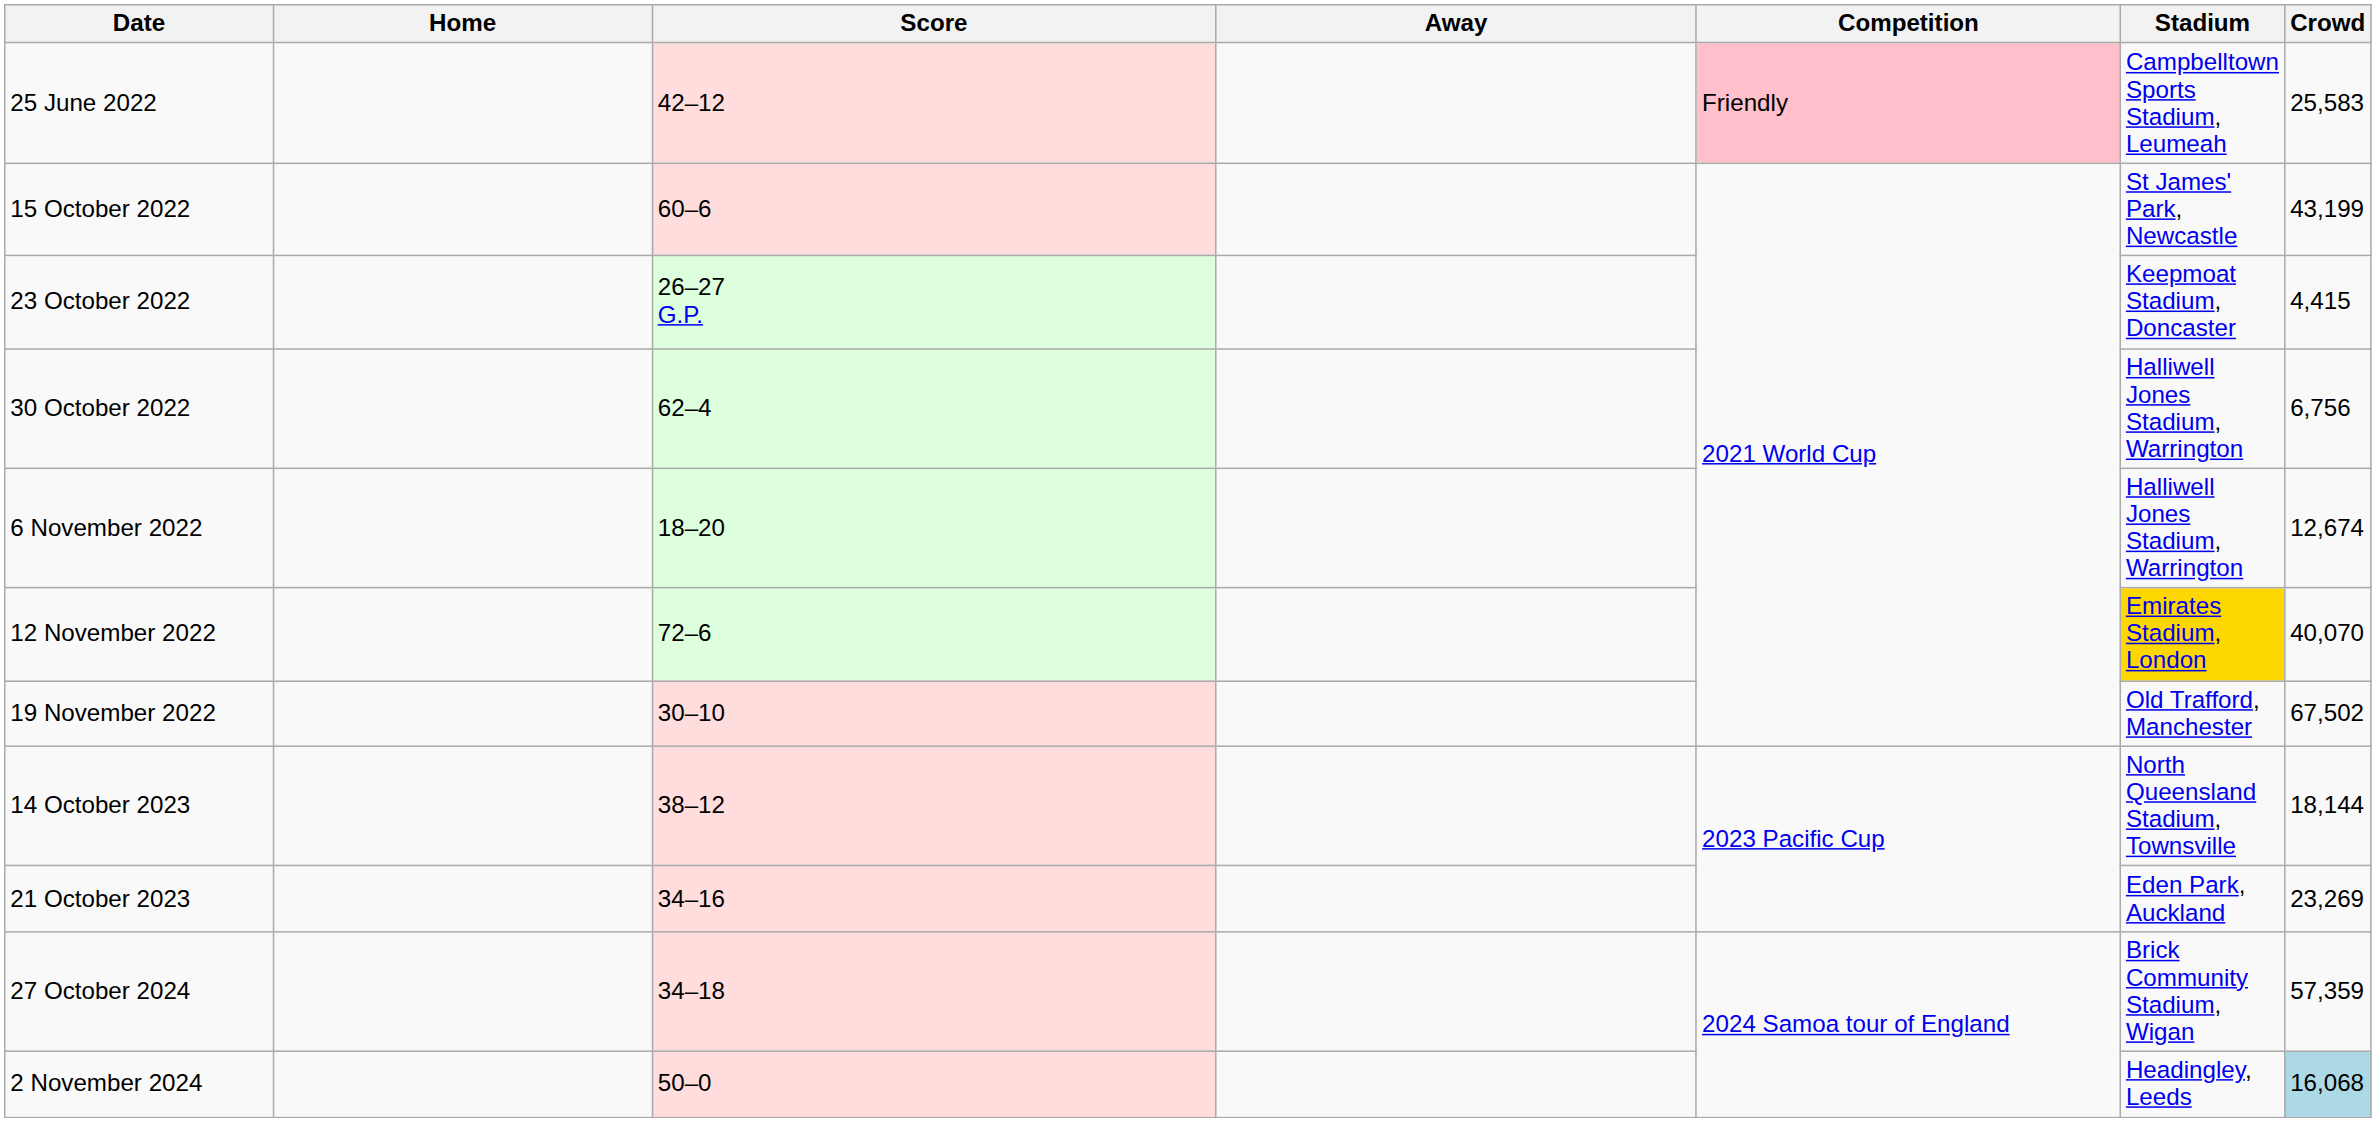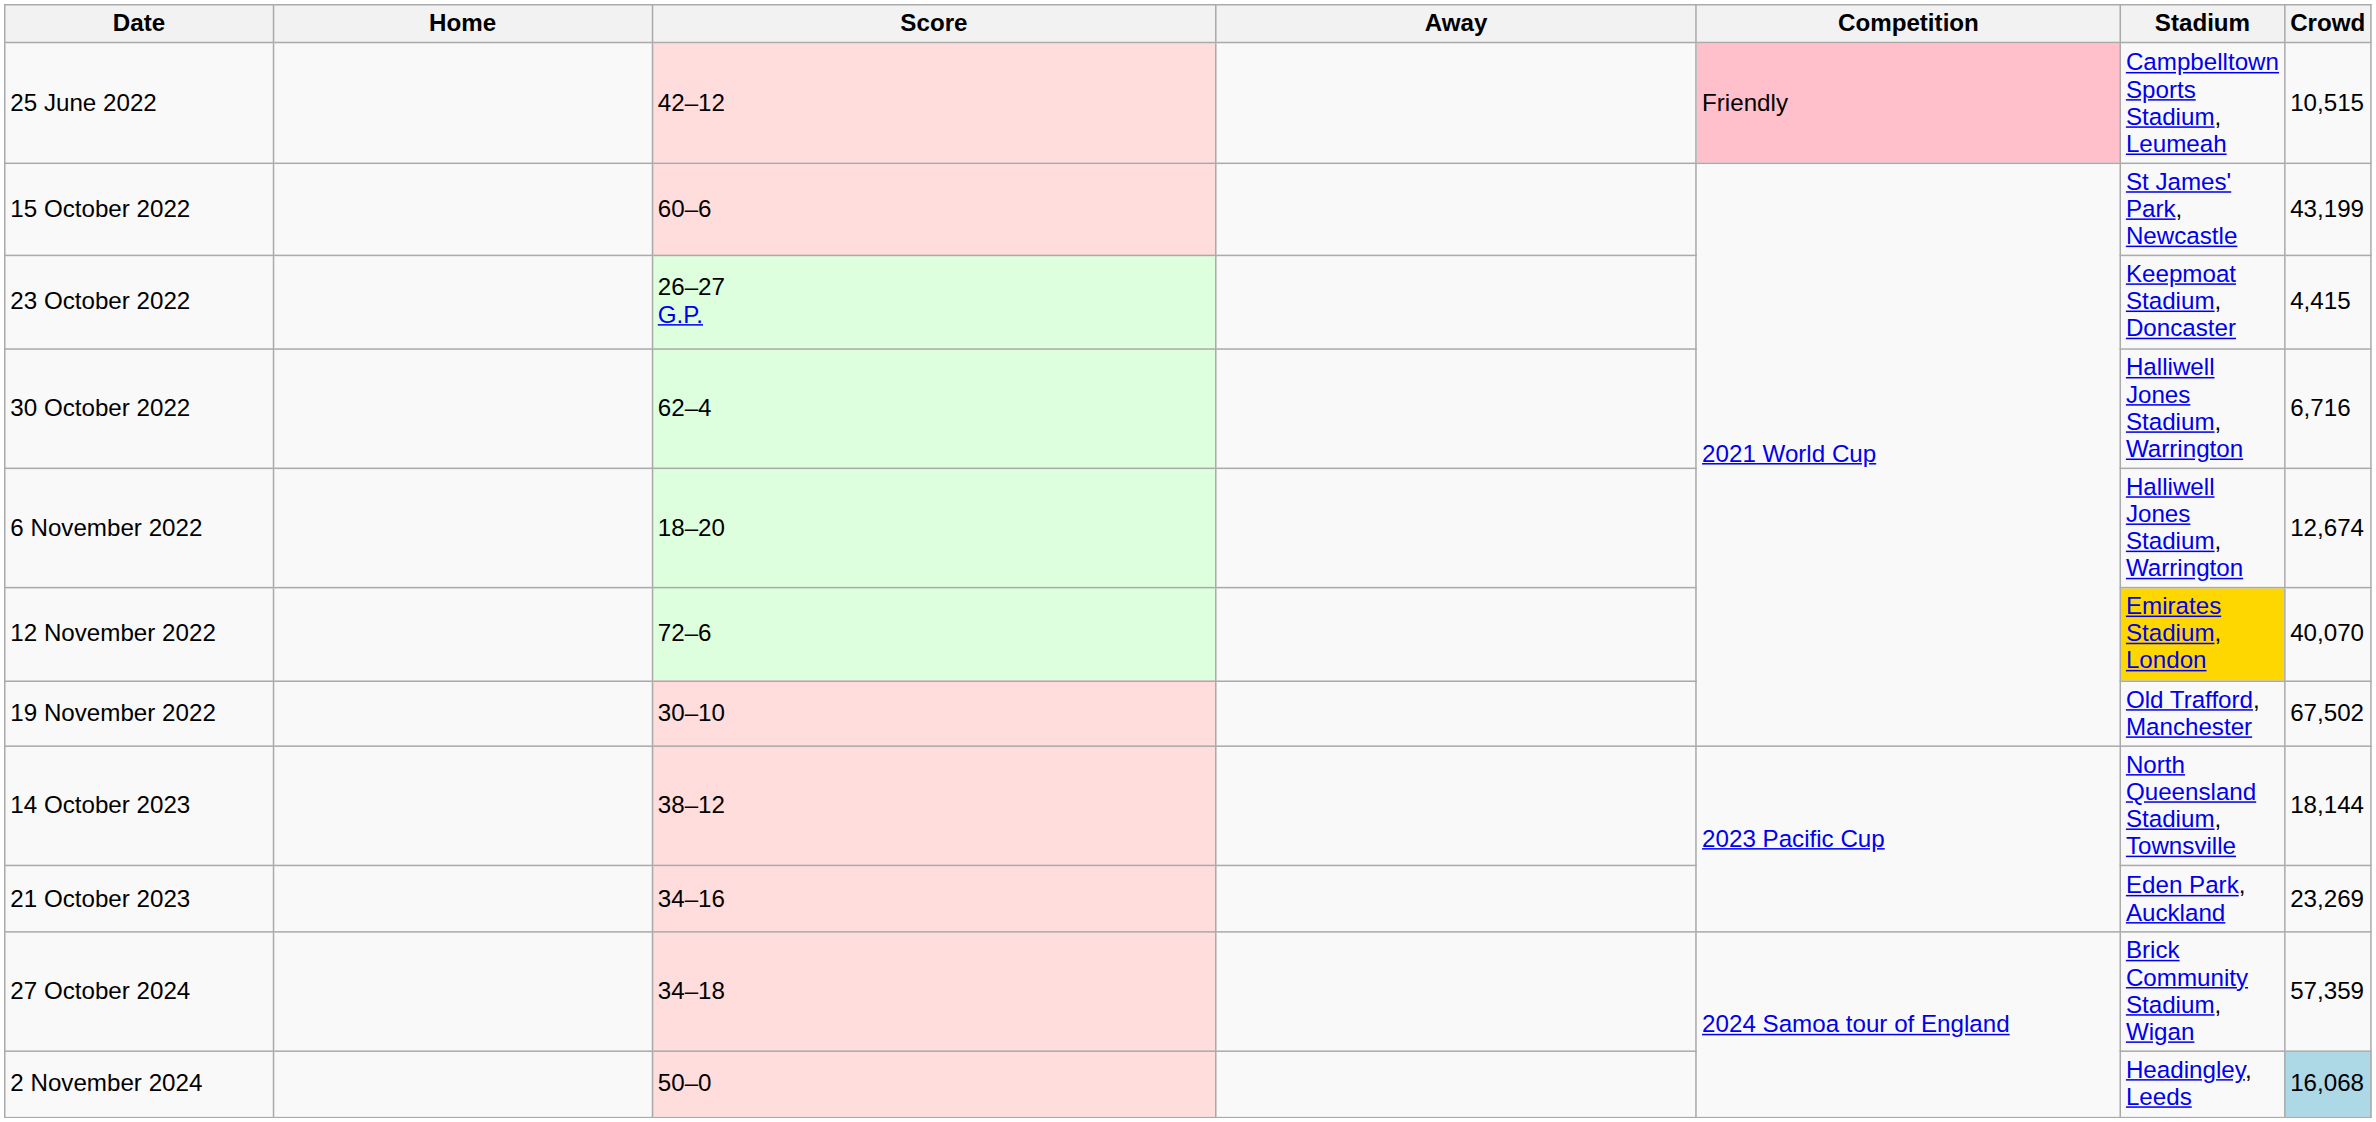 <table class="wikitable" style="text-align:left">
 <tr>
 <th scope="col" width="12.3%">Date</th>
 <th scope="col" width="18%">Home</th>
 <th scope="col" width="27%">Score</th>
 <th scope="col" width="23%">Away</th>
 <th scope="col" width="23%">Competition</th>
 <th scope="col" width="10.9%">Stadium</th>
 <th scope="col" width="35.3%">Crowd</th>
 </tr>
 <tr>
 <td>25 June 2022</td>
 <td></td>
 <td bgcolor=#FFDDDD>42–12</td>
 <td></td>
 <td style="background: pink;">Friendly</td>
 <td> <a href='#'>Campbelltown Sports Stadium</a>, <a href='#'>Leumeah</a></td>
-<td>25,583</td>
+<td>10,515</td>
 </tr>
 <tr>
 <td>15 October 2022</td>
 <td></td>
 <td bgcolor=#FFDDDD>60–6</td>
 <td></td>
 <td rowspan=6><a href='#'>2021 World Cup</a></td>
 <td> <a href='#'>St James' Park</a>, <a href='#'>Newcastle</a></td>
 <td>43,199</td>
 </tr>
 <tr>
 <td>23 October 2022</td>
 <td></td>
 <td bgcolor=#DDFFDD>26–27<br><a href='#'>G.P.</a></td>
 <td></td>
 <td> <a href='#'>Keepmoat Stadium</a>, <a href='#'>Doncaster</a></td>
 <td>4,415</td>
 </tr>
 <tr>
 <td>30 October 2022</td>
 <td></td>
 <td bgcolor=#DDFFDD>62–4</td>
 <td></td>
 <td> <a href='#'>Halliwell Jones Stadium</a>, <a href='#'>Warrington</a></td>
-<td>6,756</td>
+<td>6,716</td>
 </tr>
 <tr>
 <td>6 November 2022</td>
 <td></td>
 <td bgcolor=#DDFFDD>18–20</td>
 <td></td>
 <td> <a href='#'>Halliwell Jones Stadium</a>, <a href='#'>Warrington</a></td>
 <td>12,674</td>
 </tr>
 <tr>
 <td>12 November 2022</td>
 <td></td>
 <td bgcolor=#DDFFDD>72–6</td>
 <td></td>
 <td style="background: gold;"> <a href='#'>Emirates Stadium</a>, <a href='#'>London</a></td>
 <td>40,070</td>
 </tr>
 <tr>
 <td>19 November 2022</td>
 <td></td>
 <td bgcolor=#FFDDDD>30–10</td>
 <td></td>
 <td> <a href='#'>Old Trafford</a>, <a href='#'>Manchester</a></td>
 <td>67,502</td>
 </tr>
 <tr>
 <td>14 October 2023</td>
 <td></td>
 <td bgcolor=#FFDDDD>38–12</td>
 <td></td>
 <td rowspan="2"><a href='#'>2023 Pacific Cup</a></td>
 <td> <a href='#'>North Queensland Stadium</a>, <a href='#'>Townsville</a></td>
 <td>18,144</td>
 </tr>
 <tr>
 <td>21 October 2023</td>
 <td></td>
 <td bgcolor=#FFDDDD>34–16</td>
 <td></td>
 <td> <a href='#'>Eden Park</a>, <a href='#'>Auckland</a></td>
 <td>23,269</td>
 </tr>
 <tr>
 <td>27 October 2024</td>
 <td></td>
 <td bgcolor=#FFDDDD>34–18</td>
 <td></td>
 <td rowspan="2"><a href='#'>2024 Samoa tour of England</a></td>
 <td> <a href='#'>Brick Community Stadium</a>, <a href='#'>Wigan</a></td>
 <td>57,359</td>
 </tr>
 <tr>
 <td>2 November 2024</td>
 <td></td>
 <td bgcolor=#FFDDDD>50–0</td>
 <td></td>
 <td> <a href='#'>Headingley</a>, <a href='#'>Leeds</a></td>
 <td style="background: lightblue;">16,068</td>
 </tr>
 </table>
